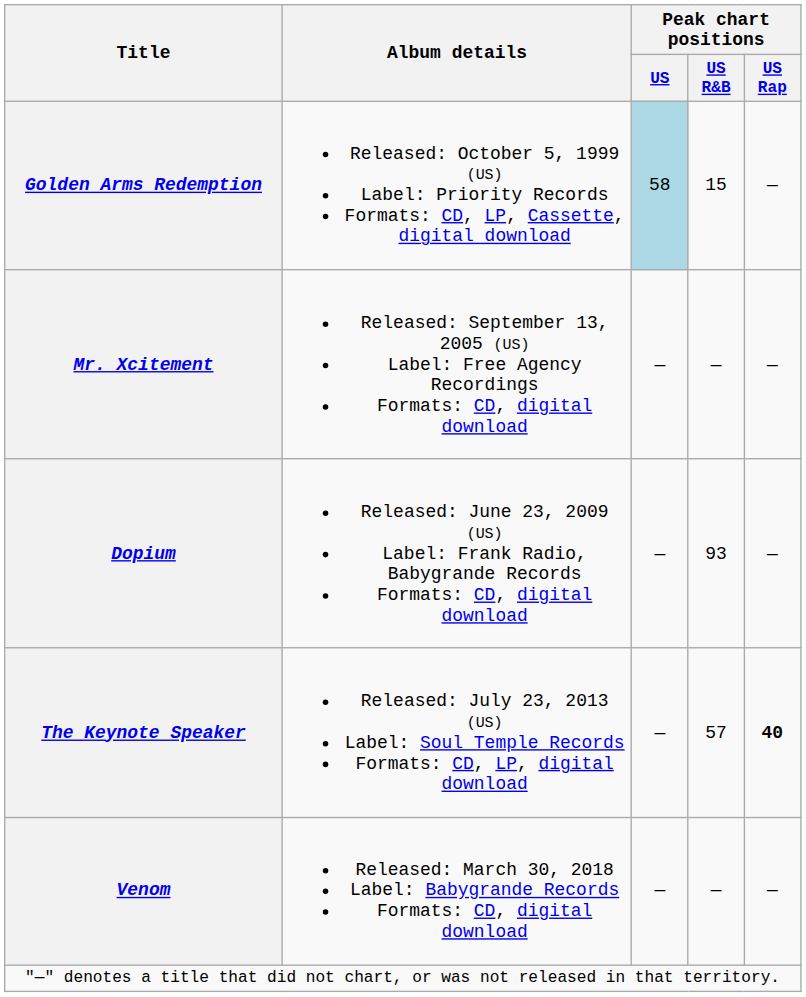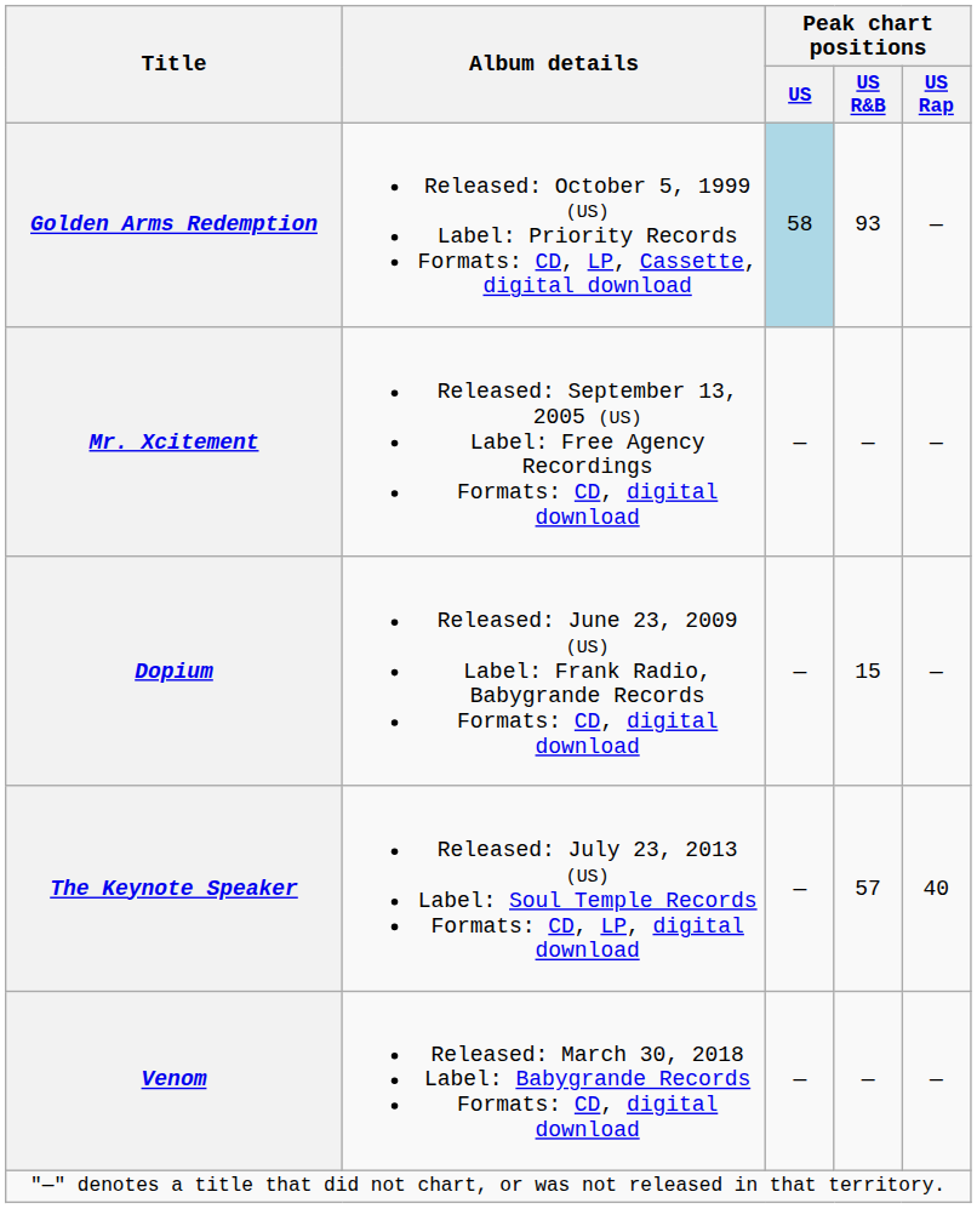 <table class="wikitable plainrowheaders" style="text-align:center;">
 <tr>
 <th scope="col" rowspan="2" style="width:15em;">Title</th>
 <th scope="col" rowspan="2" style="width:19em;">Album details</th>
 <th scope="col" colspan="3">Peak chart positions</th>
 </tr>
 <tr>
 <th scope="col" style="width:3em;font-size:90%;"><a href='#'>US</a></th>
 <th scope="col" style="width:3em;font-size:90%;"><a href='#'>US R&B</a></th>
 <th scope="col" style="width:3em;font-size:90%;"><a href='#'>US<br>Rap</a></th>
 </tr>
 <tr>
 <th scope="row"><em><a href='#'>Golden Arms Redemption</a></em></th>
 <td><br><ul><li>Released: October 5, 1999 <small>(US)</small></li><li>Label: Priority Records</li><li>Formats: <a href='#'>CD</a>, <a href='#'>LP</a>, <a href='#'>Cassette</a>, <a href='#'>digital download</a></li></ul></td>
 <td style="background: lightblue;">58</td>
-<td>15</td>
+<td>93</td>
 <td>—</td>
 </tr>
 <tr>
 <th scope="row"><em><a href='#'>Mr. Xcitement</a></em></th>
 <td><br><ul><li>Released: September 13, 2005 <small>(US)</small></li><li>Label: Free Agency Recordings</li><li>Formats: <a href='#'>CD</a>, <a href='#'>digital download</a></li></ul></td>
 <td>—</td>
 <td>—</td>
 <td>—</td>
 </tr>
 <tr>
 <th scope="row"><em><a href='#'>Dopium</a></em></th>
 <td><br><ul><li>Released: June 23, 2009 <small>(US)</small></li><li>Label: Frank Radio, Babygrande Records</li><li>Formats: <a href='#'>CD</a>, <a href='#'>digital download</a></li></ul></td>
 <td>—</td>
-<td>93</td>
+<td>15</td>
 <td>—</td>
 </tr>
 <tr>
 <th scope="row"><em><a href='#'>The Keynote Speaker</a></em></th>
 <td><br><ul><li>Released: July 23, 2013 <small>(US)</small></li><li>Label: <a href='#'>Soul Temple Records</a></li><li>Formats: <a href='#'>CD</a>, <a href='#'>LP</a>, <a href='#'>digital download</a></li></ul></td>
 <td>—</td>
 <td>57</td>
-<td><strong>40</strong></td>
+<td>40</td>
 </tr>
 <tr>
 <th scope="row"><em><a href='#'>Venom</a></em></th>
 <td><br><ul><li>Released: March 30, 2018</li><li>Label: <a href='#'>Babygrande Records</a></li><li>Formats: <a href='#'>CD</a>, <a href='#'>digital download</a></li></ul></td>
 <td>—</td>
 <td>—</td>
 <td>—</td>
 </tr>
 <tr>
 <td colspan="14" style="font-size:90%">"—" denotes a title that did not chart, or was not released in that territory.</td>
 </tr>
 </table>
